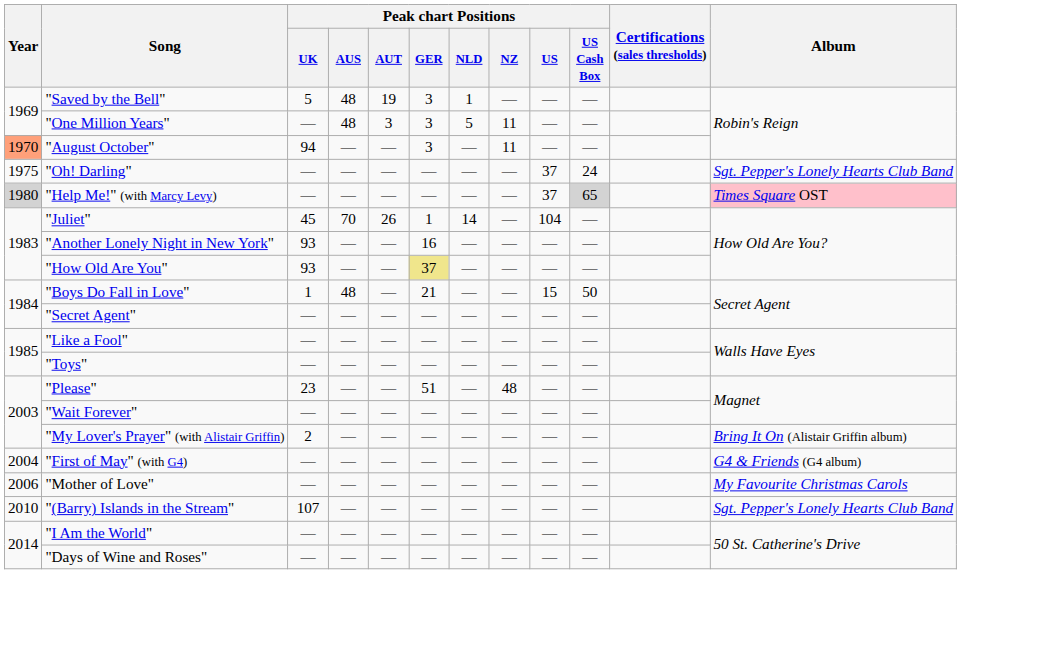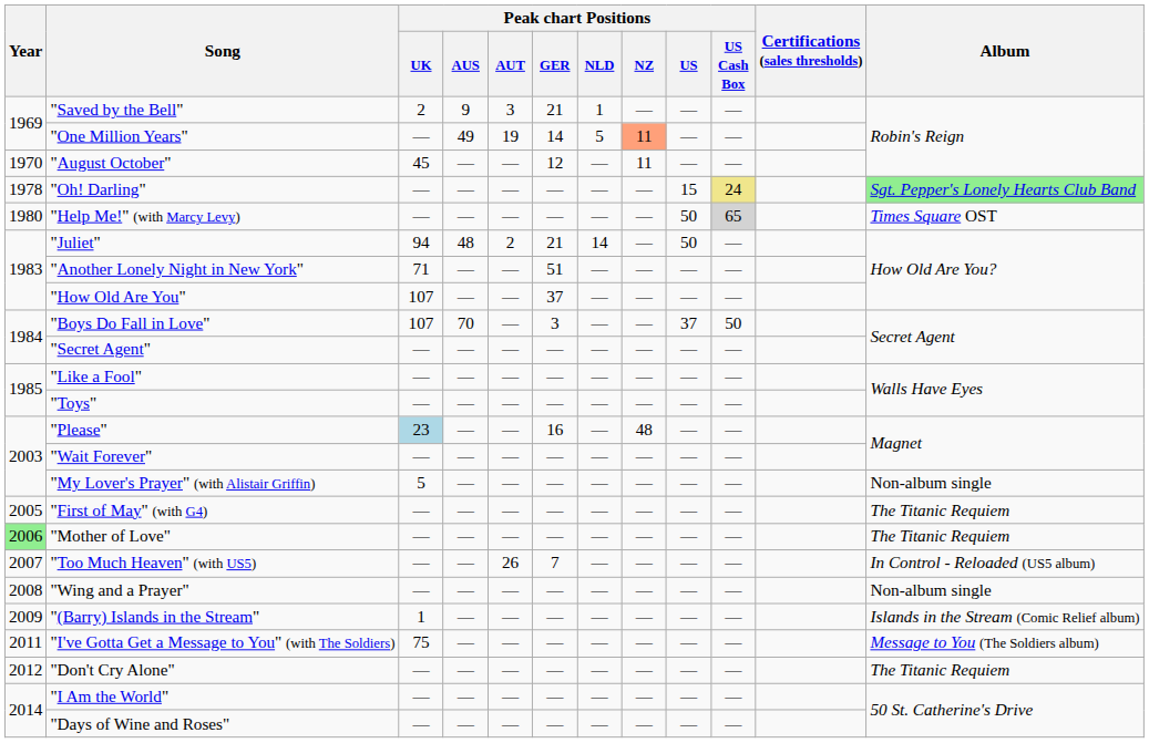 <table class="wikitable">
 <tr>
 <th rowspan="2">Year</th>
 <th rowspan="2">Song</th>
 <th colspan="8">Peak chart Positions</th>
 <th rowspan=2><a href='#'>Certifications</a><br><small>(<a href='#'>sales thresholds</a>)</small></th>
 <th rowspan="2">Album</th>
 </tr>
 <tr>
 <th width="35"><small><a href='#'>UK</a></small></th>
 <th width="35"><small><a href='#'>AUS</a></small></th>
 <th width="35"><small><a href='#'>AUT</a></small></th>
 <th width="35"><small><a href='#'>GER</a></small></th>
 <th width="35"><small><a href='#'>NLD</a></small></th>
 <th width="35"><small><a href='#'>NZ</a></small></th>
 <th width="35"><small><a href='#'>US</a></small></th>
 <th width="35"><small><a href='#'>US <br> Cash Box</a></small></th>
 </tr>
 <tr>
 <td align="center" rowspan=2>1969</td>
 <td align="left">"<a href='#'>Saved by the Bell</a>"</td>
-<td align="center">5</td>
-<td align="center">48</td>
-<td align="center">19</td>
+<td align="center">2</td>
+<td align="center">9</td>
 <td align="center">3</td>
+<td align="center">21</td>
 <td align="center">1</td>
 <td align="center">—</td>
 <td align="center">—</td>
 <td align="center">—</td>
 <td></td>
 <td align="left" rowspan=3><em>Robin's Reign</em></td>
 </tr>
 <tr>
 <td align="left">"<a href='#'>One Million Years</a>"</td>
 <td align="center">—</td>
-<td align="center">48</td>
-<td align="center">3</td>
-<td align="center">3</td>
+<td align="center">49</td>
+<td align="center">19</td>
+<td align="center">14</td>
 <td align="center">5</td>
-<td align="center">11</td>
+<td align="center" style="background: lightsalmon;">11</td>
 <td align="center">—</td>
 <td align="center">—</td>
 <td></td>
 </tr>
 <tr>
-<td align="center" style="background: lightsalmon;">1970</td>
+<td align="center">1970</td>
 <td align="left">"<a href='#'>August October</a>"</td>
-<td align="center">94</td>
+<td align="center">45</td>
 <td align="center">—</td>
 <td align="center">—</td>
-<td align="center">3</td>
+<td align="center">12</td>
 <td align="center">—</td>
 <td align="center">11</td>
 <td align="center">—</td>
 <td align="center">—</td>
 <td></td>
 </tr>
 <tr>
-<td align="center">1975</td>
+<td align="center">1978</td>
 <td align="left">"<a href='#'>Oh! Darling</a>"</td>
 <td align="center">—</td>
 <td align="center">—</td>
 <td align="center">—</td>
 <td align="center">—</td>
 <td align="center">—</td>
 <td align="center">—</td>
-<td align="center">37</td>
-<td align="center">24</td>
+<td align="center">15</td>
+<td align="center" style="background: khaki;">24</td>
 <td></td>
-<td align="left"><em><a href='#'>Sgt. Pepper's Lonely Hearts Club Band</a></em></td>
+<td align="left" style="background: lightgreen;"><em><a href='#'>Sgt. Pepper's Lonely Hearts Club Band</a></em></td>
 </tr>
 <tr>
-<td align="center" style="background: lightgrey;">1980</td>
+<td align="center">1980</td>
 <td align="left">"<a href='#'>Help Me!</a>" <small>(with <a href='#'>Marcy Levy</a>)</small></td>
 <td align="center">—</td>
 <td align="center">—</td>
 <td align="center">—</td>
 <td align="center">—</td>
 <td align="center">—</td>
 <td align="center">—</td>
-<td align="center">37</td>
+<td align="center">50</td>
 <td align="center" style="background: lightgrey;">65</td>
 <td></td>
-<td align="left" style="background: pink;"><em><a href='#'>Times Square</a></em> OST</td>
+<td align="left"><em><a href='#'>Times Square</a></em> OST</td>
 </tr>
 <tr>
 <td align="center" rowspan=3>1983</td>
 <td align="left">"<a href='#'>Juliet</a>"</td>
-<td align="center">45</td>
-<td align="center">70</td>
-<td align="center">26</td>
-<td align="center">1</td>
+<td align="center">94</td>
+<td align="center">48</td>
+<td align="center">2</td>
+<td align="center">21</td>
 <td align="center">14</td>
 <td align="center">—</td>
-<td align="center">104</td>
+<td align="center">50</td>
 <td align="center">—</td>
 <td></td>
 <td align="left" rowspan=3><em>How Old Are You?</em></td>
 </tr>
 <tr>
 <td align="left">"<a href='#'>Another Lonely Night in New York</a>"</td>
-<td align="center">93</td>
+<td align="center">71</td>
 <td align="center">—</td>
 <td align="center">—</td>
-<td align="center">16</td>
+<td align="center">51</td>
 <td align="center">—</td>
 <td align="center">—</td>
 <td align="center">—</td>
 <td align="center">—</td>
 <td></td>
 </tr>
 <tr>
 <td align="left">"<a href='#'>How Old Are You</a>"</td>
-<td align="center">93</td>
+<td align="center">107</td>
 <td align="center">—</td>
 <td align="center">—</td>
-<td align="center" style="background: khaki;">37</td>
+<td align="center">37</td>
 <td align="center">—</td>
 <td align="center">—</td>
 <td align="center">—</td>
 <td align="center">—</td>
 <td></td>
 </tr>
 <tr>
 <td align="center" rowspan=2>1984</td>
 <td align="left">"<a href='#'>Boys Do Fall in Love</a>"</td>
-<td align="center">1</td>
-<td align="center">48</td>
+<td align="center">107</td>
+<td align="center">70</td>
 <td align="center">—</td>
-<td align="center">21</td>
+<td align="center">3</td>
 <td align="center">—</td>
 <td align="center">—</td>
-<td align="center">15</td>
+<td align="center">37</td>
 <td align="center">50</td>
 <td></td>
 <td align="left" rowspan=2><em>Secret Agent</em></td>
 </tr>
 <tr>
 <td align="left">"<a href='#'>Secret Agent</a>"</td>
 <td align="center">—</td>
 <td align="center">—</td>
 <td align="center">—</td>
 <td align="center">—</td>
 <td align="center">—</td>
 <td align="center">—</td>
 <td align="center">—</td>
 <td align="center">—</td>
 <td></td>
 </tr>
 <tr>
 <td align="center" rowspan=2>1985</td>
 <td align="left">"<a href='#'>Like a Fool</a>"</td>
 <td align="center">—</td>
 <td align="center">—</td>
 <td align="center">—</td>
 <td align="center">—</td>
 <td align="center">—</td>
 <td align="center">—</td>
 <td align="center">—</td>
 <td align="center">—</td>
 <td></td>
 <td align="left" rowspan=2><em>Walls Have Eyes</em></td>
 </tr>
 <tr>
 <td align="left">"<a href='#'>Toys</a>"</td>
 <td align="center">—</td>
 <td align="center">—</td>
 <td align="center">—</td>
 <td align="center">—</td>
 <td align="center">—</td>
 <td align="center">—</td>
 <td align="center">—</td>
 <td align="center">—</td>
 <td></td>
 </tr>
 <tr>
 <td align="center" rowspan=3>2003</td>
 <td align="left">"<a href='#'>Please</a>"</td>
-<td align="center">23</td>
+<td align="center" style="background: lightblue;">23</td>
 <td align="center">—</td>
 <td align="center">—</td>
-<td align="center">51</td>
+<td align="center">16</td>
 <td align="center">—</td>
 <td align="center">48</td>
 <td align="center">—</td>
 <td align="center">—</td>
 <td></td>
 <td align="left" rowspan=2><em>Magnet</em></td>
 </tr>
 <tr>
 <td align="left">"<a href='#'>Wait Forever</a>"</td>
 <td align="center">—</td>
 <td align="center">—</td>
 <td align="center">—</td>
 <td align="center">—</td>
 <td align="center">—</td>
 <td align="center">—</td>
 <td align="center">—</td>
 <td align="center">—</td>
 <td></td>
 </tr>
 <tr>
 <td align="left">"<a href='#'>My Lover's Prayer</a>" <small>(with <a href='#'>Alistair Griffin</a>)</small></td>
-<td align="center">2</td>
+<td align="center">5</td>
 <td align="center">—</td>
 <td align="center">—</td>
 <td align="center">—</td>
 <td align="center">—</td>
 <td align="center">—</td>
 <td align="center">—</td>
 <td align="center">—</td>
 <td></td>
-<td align="left"><em><a href='#'>Bring It On</a></em> <small>(Alistair Griffin album)</small></td>
+<td align="left">Non-album single</td>
 </tr>
 <tr>
-<td align="center">2004</td>
+<td align="center">2005</td>
 <td align="left">"<a href='#'>First of May</a>" <small>(with <a href='#'>G4</a>)</small></td>
 <td align="center">—</td>
 <td align="center">—</td>
 <td align="center">—</td>
 <td align="center">—</td>
 <td align="center">—</td>
 <td align="center">—</td>
 <td align="center">—</td>
 <td align="center">—</td>
 <td></td>
-<td align="left"><em><a href='#'>G4 & Friends</a></em> <small>(G4 album)</small></td>
+<td align="left"><em>The Titanic Requiem</em></td>
 </tr>
 <tr>
-<td align="center">2006</td>
+<td align="center" style="background: lightgreen;">2006</td>
 <td align="left">"Mother of Love"</td>
 <td align="center">—</td>
 <td align="center">—</td>
 <td align="center">—</td>
 <td align="center">—</td>
 <td align="center">—</td>
 <td align="center">—</td>
 <td align="center">—</td>
 <td align="center">—</td>
 <td></td>
-<td align="left"><em><a href='#'>My Favourite Christmas Carols</a></em></td>
+<td align="left"><em>The Titanic Requiem</em></td>
 </tr>
 <tr>
-<td align="center">2010</td>
-<td align="left">"<a href='#'>(Barry) Islands in the Stream</a>"</td>
-<td align="center">107</td>
+<td align="center">2007</td>
+<td align="left">"<a href='#'>Too Much Heaven</a>" <small>(with <a href='#'>US5</a>)</small></td>
+<td align="center">—</td>
+<td align="center">—</td>
+<td align="center">26</td>
+<td align="center">7</td>
+<td align="center">—</td>
+<td align="center">—</td>
+<td align="center">—</td>
+<td align="center">—</td>
+<td></td>
+<td align="left"><em>In Control - Reloaded</em> <small>(US5 album)</small></td>
+</tr>
+<tr>
+<td align="center">2008</td>
+<td align="left">"Wing and a Prayer"</td>
+<td align="center">—</td>
 <td align="center">—</td>
 <td align="center">—</td>
 <td align="center">—</td>
 <td align="center">—</td>
 <td align="center">—</td>
 <td align="center">—</td>
 <td align="center">—</td>
 <td></td>
-<td align="left"><em><a href='#'>Sgt. Pepper's Lonely Hearts Club Band</a></em></td>
+<td align="left">Non-album single</td>
+</tr>
+<tr>
+<td align="center">2009</td>
+<td align="left">"<a href='#'>(Barry) Islands in the Stream</a>"</td>
+<td align="center">1</td>
+<td align="center">—</td>
+<td align="center">—</td>
+<td align="center">—</td>
+<td align="center">—</td>
+<td align="center">—</td>
+<td align="center">—</td>
+<td align="center">—</td>
+<td></td>
+<td align="left"><em>Islands in the Stream</em> <small>(Comic Relief album)</small></td>
+</tr>
+<tr>
+<td align="center">2011</td>
+<td align="left">"<a href='#'>I've Gotta Get a Message to You</a>" <small>(with <a href='#'>The Soldiers</a>)</small></td>
+<td align="center">75</td>
+<td align="center">—</td>
+<td align="center">—</td>
+<td align="center">—</td>
+<td align="center">—</td>
+<td align="center">—</td>
+<td align="center">—</td>
+<td align="center">—</td>
+<td></td>
+<td align="left"><em><a href='#'>Message to You</a></em> <small>(The Soldiers album)</small></td>
+</tr>
+<tr>
+<td align="center">2012</td>
+<td align="left">"Don't Cry Alone"</td>
+<td align="center">—</td>
+<td align="center">—</td>
+<td align="center">—</td>
+<td align="center">—</td>
+<td align="center">—</td>
+<td align="center">—</td>
+<td align="center">—</td>
+<td align="center">—</td>
+<td></td>
+<td align="left"><em>The Titanic Requiem</em></td>
 </tr>
 <tr>
 <td align="center" rowspan=2>2014</td>
 <td align="left">"<a href='#'>I Am the World</a>"</td>
 <td align="center">—</td>
 <td align="center">—</td>
 <td align="center">—</td>
 <td align="center">—</td>
 <td align="center">—</td>
 <td align="center">—</td>
 <td align="center">—</td>
 <td align="center">—</td>
 <td></td>
 <td align="left" rowspan=2><em>50 St. Catherine's Drive</em></td>
 </tr>
 <tr>
 <td align="left">"Days of Wine and Roses"</td>
 <td align="center">—</td>
 <td align="center">—</td>
 <td align="center">—</td>
 <td align="center">—</td>
 <td align="center">—</td>
 <td align="center">—</td>
 <td align="center">—</td>
 <td align="center">—</td>
 <td></td>
 </tr>
 </table>
